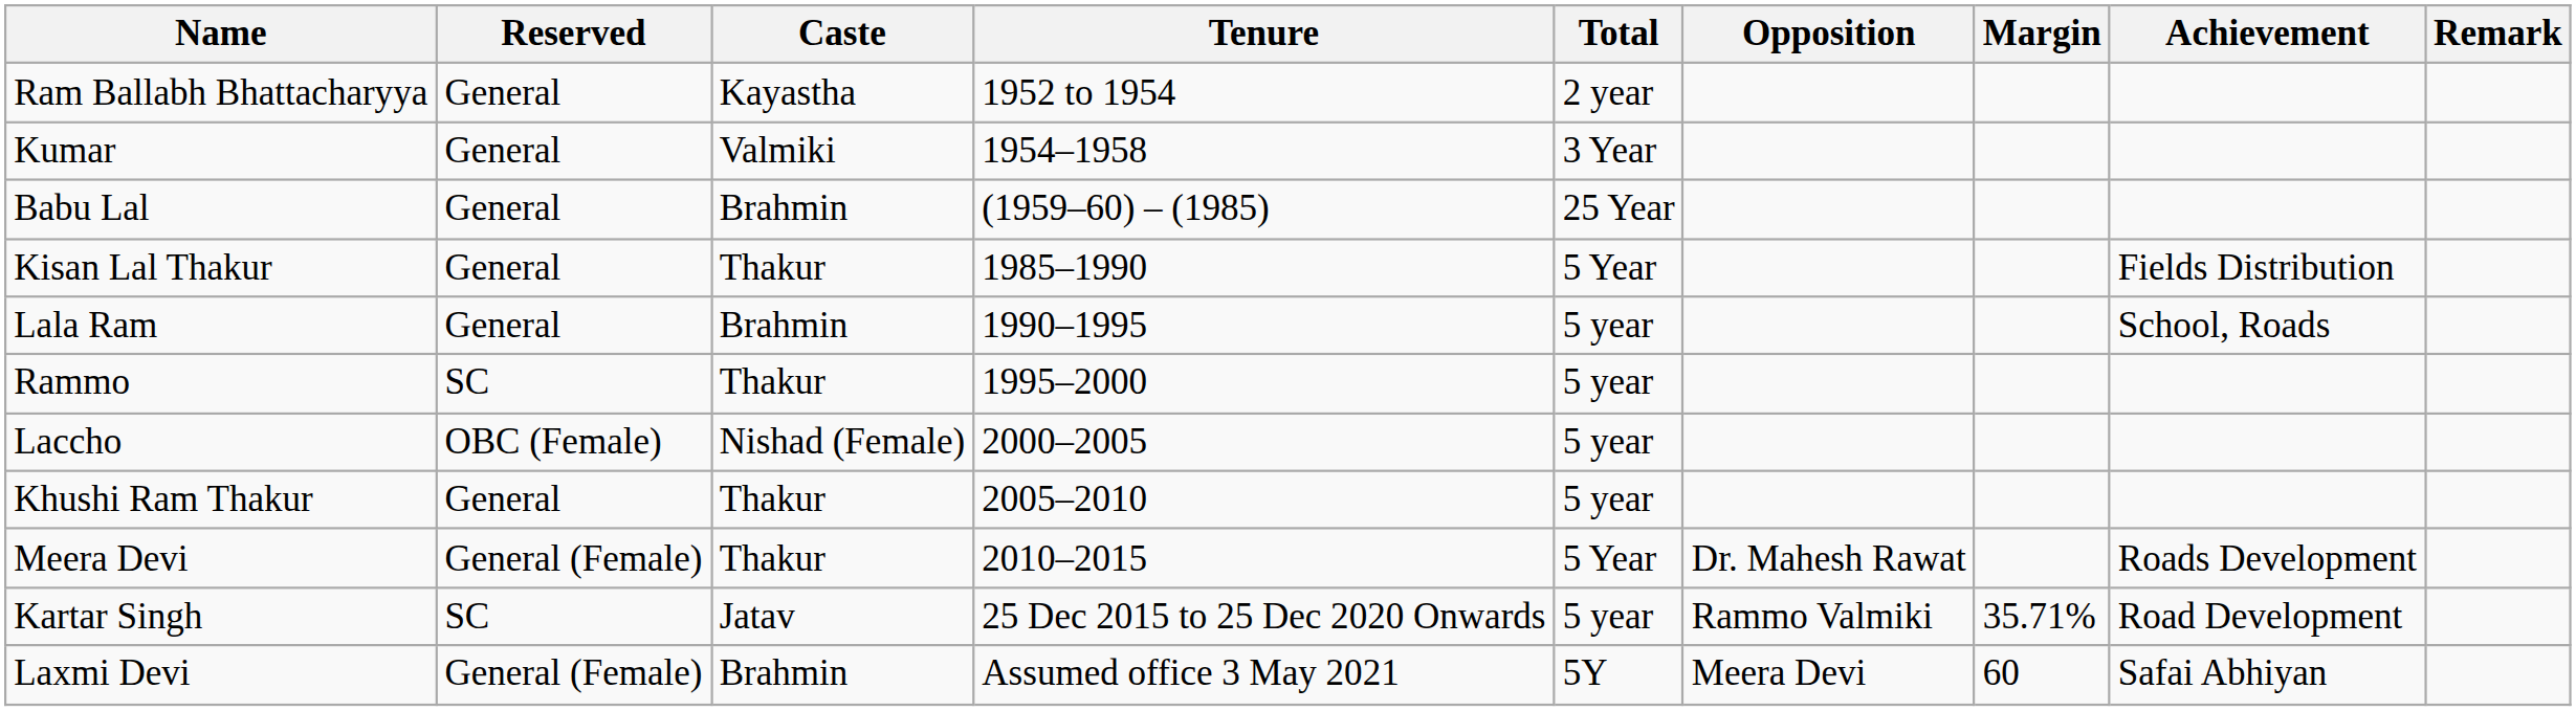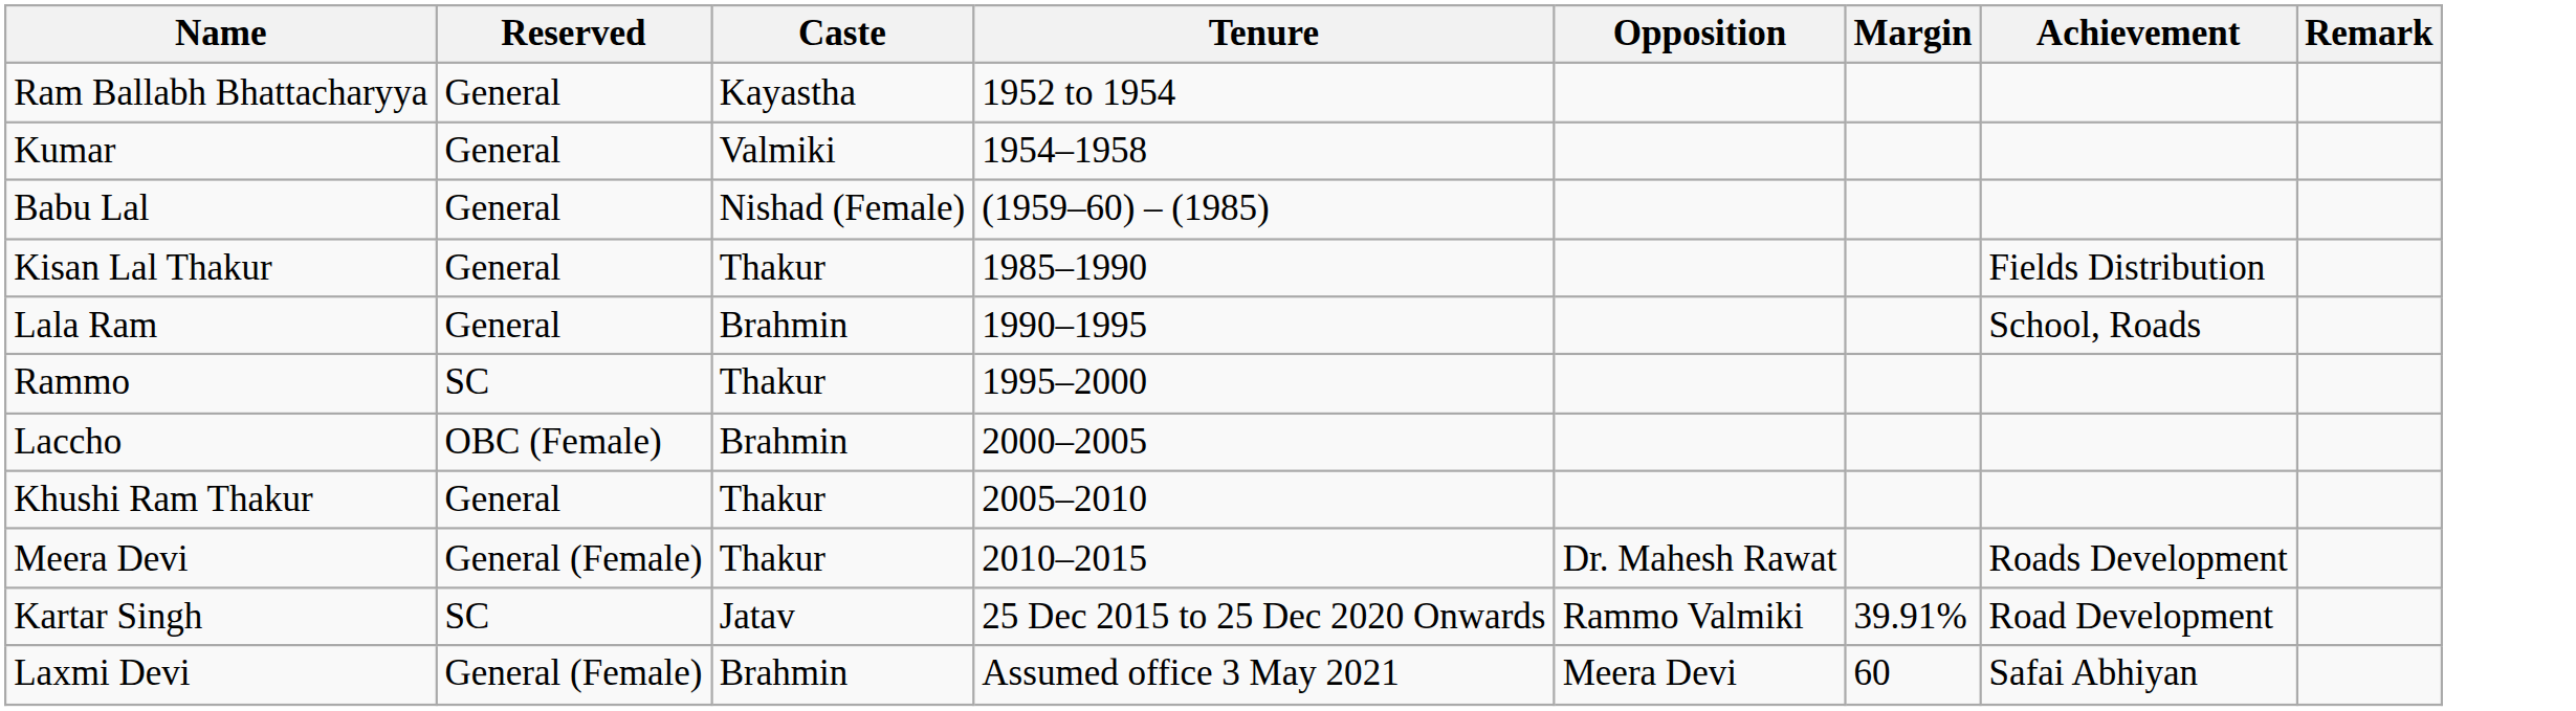 <table class="wikitable sortable plainrowheaders">
 <tr align=center>
 <th>Name</th>
 <th>Reserved</th>
 <th>Caste</th>
 <th>Tenure</th>
-<th>Total</th>
 <th>Opposition</th>
 <th>Margin</th>
 <th>Achievement</th>
 <th>Remark</th>
 </tr>
 <tr>
 <td>Ram Ballabh Bhattacharyya</td>
 <td>General</td>
 <td>Kayastha</td>
 <td>1952 to 1954</td>
-<td>2 year</td>
 <td></td>
 <td></td>
 <td></td>
 <td></td>
 </tr>
 <tr>
 <td>Kumar</td>
 <td>General</td>
 <td>Valmiki</td>
 <td>1954–1958</td>
-<td>3 Year</td>
 <td></td>
 <td></td>
 <td></td>
 <td></td>
 </tr>
 <tr>
 <td>Babu Lal</td>
 <td>General</td>
-<td>Brahmin</td>
+<td>Nishad (Female)</td>
 <td>(1959–60) – (1985)</td>
-<td>25 Year</td>
 <td></td>
 <td></td>
 <td></td>
 <td></td>
 </tr>
 <tr>
 <td>Kisan Lal Thakur</td>
 <td>General</td>
 <td>Thakur</td>
 <td>1985–1990</td>
-<td>5 Year</td>
 <td></td>
 <td></td>
 <td>Fields Distribution</td>
 <td></td>
 </tr>
 <tr>
 <td>Lala Ram</td>
 <td>General</td>
 <td>Brahmin</td>
 <td>1990–1995</td>
-<td>5 year</td>
 <td></td>
 <td></td>
 <td>School, Roads</td>
 <td></td>
 </tr>
 <tr>
 <td>Rammo</td>
 <td>SC</td>
 <td>Thakur</td>
 <td>1995–2000</td>
-<td>5 year</td>
 <td></td>
 <td></td>
 <td></td>
 <td></td>
 </tr>
 <tr>
 <td>Laccho</td>
 <td>OBC (Female)</td>
-<td>Nishad (Female)</td>
+<td>Brahmin</td>
 <td>2000–2005</td>
-<td>5 year</td>
 <td></td>
 <td></td>
 <td></td>
 <td></td>
 </tr>
 <tr>
 <td>Khushi Ram Thakur</td>
 <td>General</td>
 <td>Thakur</td>
 <td>2005–2010</td>
-<td>5 year</td>
 <td></td>
 <td></td>
 <td></td>
 <td></td>
 </tr>
 <tr>
 <td>Meera Devi</td>
 <td>General (Female)</td>
 <td>Thakur</td>
 <td>2010–2015</td>
-<td>5 Year</td>
 <td>Dr. Mahesh Rawat</td>
 <td></td>
 <td>Roads Development</td>
 <td></td>
 </tr>
 <tr>
 <td>Kartar Singh</td>
 <td>SC</td>
 <td>Jatav</td>
 <td>25 Dec 2015 to 25 Dec 2020 Onwards</td>
-<td>5 year</td>
 <td>Rammo Valmiki</td>
-<td>35.71%</td>
+<td>39.91%</td>
 <td>Road Development</td>
 <td></td>
 </tr>
 <tr>
 <td>Laxmi Devi</td>
 <td>General (Female)</td>
 <td>Brahmin</td>
 <td>Assumed office 3 May 2021 </td>
-<td>5Y</td>
 <td>Meera Devi</td>
 <td>60</td>
 <td>Safai Abhiyan</td>
 <td></td>
 </tr>
 </table>
